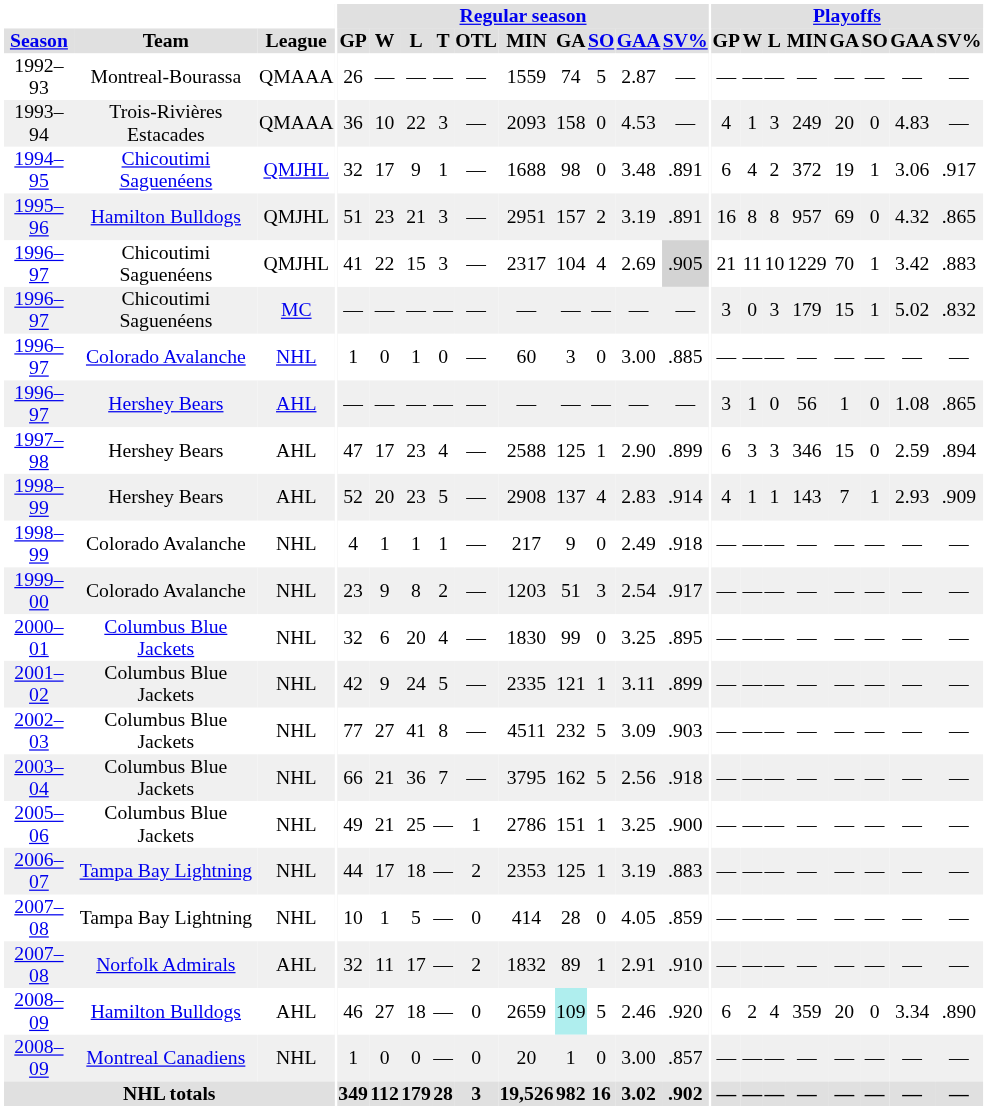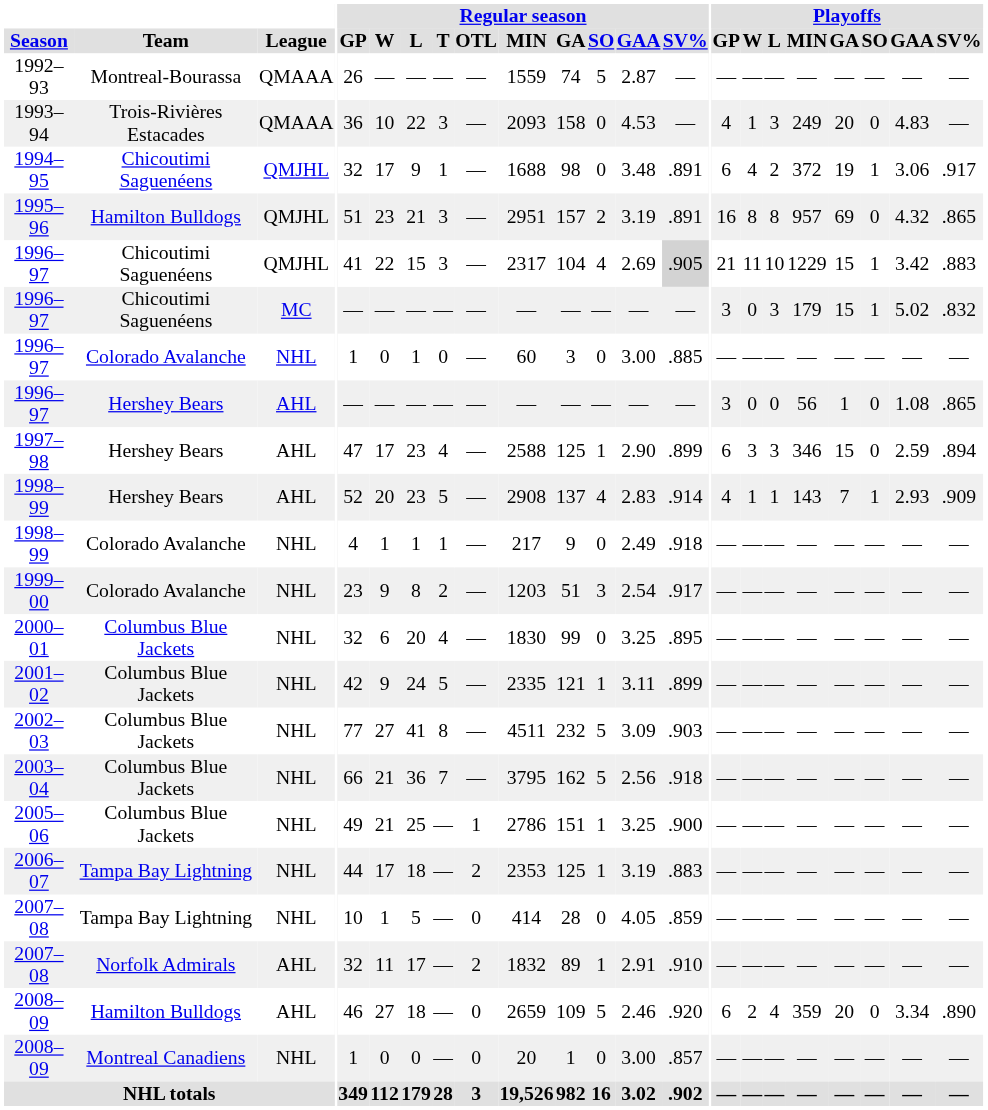 <table border="0" cellpadding="1" cellspacing="0" style="width:90%; text-align:center;">
 <tr bgcolor="#e0e0e0">
 <th colspan="3" bgcolor="#ffffff"></th>
 <th rowspan="99" bgcolor="#ffffff"></th>
 <th colspan="10" bgcolor="#e0e0e0"><a href='#'>Regular season</a></th>
 <th rowspan="99" bgcolor="#ffffff"></th>
 <th colspan="8" bgcolor="#e0e0e0"><a href='#'>Playoffs</a></th>
 </tr>
 <tr bgcolor="#e0e0e0">
 <th><a href='#'>Season</a></th>
 <th>Team</th>
 <th>League</th>
 <th>GP</th>
 <th>W</th>
 <th>L</th>
 <th>T</th>
 <th>OTL</th>
 <th>MIN</th>
 <th>GA</th>
 <th><a href='#'>SO</a></th>
 <th><a href='#'>GAA</a></th>
 <th><a href='#'>SV%</a></th>
 <th>GP</th>
 <th>W</th>
 <th>L</th>
 <th>MIN</th>
 <th>GA</th>
 <th>SO</th>
 <th>GAA</th>
 <th>SV%</th>
 </tr>
 <tr>
 <td>1992–93</td>
 <td>Montreal-Bourassa</td>
 <td>QMAAA</td>
 <td>26</td>
 <td>—</td>
 <td>—</td>
 <td>—</td>
 <td>—</td>
 <td>1559</td>
 <td>74</td>
 <td>5</td>
 <td>2.87</td>
 <td>—</td>
 <td>—</td>
 <td>—</td>
 <td>—</td>
 <td>—</td>
 <td>—</td>
 <td>—</td>
 <td>—</td>
 <td>—</td>
 </tr>
 <tr bgcolor="#f0f0f0">
 <td>1993–94</td>
 <td>Trois-Rivières Estacades</td>
 <td>QMAAA</td>
 <td>36</td>
 <td>10</td>
 <td>22</td>
 <td>3</td>
 <td>—</td>
 <td>2093</td>
 <td>158</td>
 <td>0</td>
 <td>4.53</td>
 <td>—</td>
 <td>4</td>
 <td>1</td>
 <td>3</td>
 <td>249</td>
 <td>20</td>
 <td>0</td>
 <td>4.83</td>
 <td>—</td>
 </tr>
 <tr>
 <td><a href='#'>1994–95</a></td>
 <td><a href='#'>Chicoutimi Saguenéens</a></td>
 <td><a href='#'>QMJHL</a></td>
 <td>32</td>
 <td>17</td>
 <td>9</td>
 <td>1</td>
 <td>—</td>
 <td>1688</td>
 <td>98</td>
 <td>0</td>
 <td>3.48</td>
 <td>.891</td>
 <td>6</td>
 <td>4</td>
 <td>2</td>
 <td>372</td>
 <td>19</td>
 <td>1</td>
 <td>3.06</td>
 <td>.917</td>
 </tr>
 <tr bgcolor="#f0f0f0">
 <td><a href='#'>1995–96</a></td>
 <td><a href='#'>Hamilton Bulldogs</a></td>
 <td>QMJHL</td>
 <td>51</td>
 <td>23</td>
 <td>21</td>
 <td>3</td>
 <td>—</td>
 <td>2951</td>
 <td>157</td>
 <td>2</td>
 <td>3.19</td>
 <td>.891</td>
 <td>16</td>
 <td>8</td>
 <td>8</td>
 <td>957</td>
 <td>69</td>
 <td>0</td>
 <td>4.32</td>
 <td>.865</td>
 </tr>
 <tr>
 <td><a href='#'>1996–97</a></td>
 <td>Chicoutimi Saguenéens</td>
 <td>QMJHL</td>
 <td>41</td>
 <td>22</td>
 <td>15</td>
 <td>3</td>
 <td>—</td>
 <td>2317</td>
 <td>104</td>
 <td>4</td>
 <td>2.69</td>
 <td style="background: lightgrey;">.905</td>
 <td>21</td>
 <td>11</td>
 <td>10</td>
 <td>1229</td>
-<td>70</td>
+<td>15</td>
 <td>1</td>
 <td>3.42</td>
 <td>.883</td>
 </tr>
 <tr bgcolor="#f0f0f0">
 <td><a href='#'>1996–97</a></td>
 <td>Chicoutimi Saguenéens</td>
 <td><a href='#'>MC</a></td>
 <td>—</td>
 <td>—</td>
 <td>—</td>
 <td>—</td>
 <td>—</td>
 <td>—</td>
 <td>—</td>
 <td>—</td>
 <td>—</td>
 <td>—</td>
 <td>3</td>
 <td>0</td>
 <td>3</td>
 <td>179</td>
 <td>15</td>
 <td>1</td>
 <td>5.02</td>
 <td>.832</td>
 </tr>
 <tr>
 <td><a href='#'>1996–97</a></td>
 <td><a href='#'>Colorado Avalanche</a></td>
 <td><a href='#'>NHL</a></td>
 <td>1</td>
 <td>0</td>
 <td>1</td>
 <td>0</td>
 <td>—</td>
 <td>60</td>
 <td>3</td>
 <td>0</td>
 <td>3.00</td>
 <td>.885</td>
 <td>—</td>
 <td>—</td>
 <td>—</td>
 <td>—</td>
 <td>—</td>
 <td>—</td>
 <td>—</td>
 <td>—</td>
 </tr>
 <tr bgcolor="#f0f0f0">
 <td><a href='#'>1996–97</a></td>
 <td><a href='#'>Hershey Bears</a></td>
 <td><a href='#'>AHL</a></td>
 <td>—</td>
 <td>—</td>
 <td>—</td>
 <td>—</td>
 <td>—</td>
 <td>—</td>
 <td>—</td>
 <td>—</td>
 <td>—</td>
 <td>—</td>
 <td>3</td>
-<td>1</td>
+<td>0</td>
 <td>0</td>
 <td>56</td>
 <td>1</td>
 <td>0</td>
 <td>1.08</td>
 <td>.865</td>
 </tr>
 <tr>
 <td><a href='#'>1997–98</a></td>
 <td>Hershey Bears</td>
 <td>AHL</td>
 <td>47</td>
 <td>17</td>
 <td>23</td>
 <td>4</td>
 <td>—</td>
 <td>2588</td>
 <td>125</td>
 <td>1</td>
 <td>2.90</td>
 <td>.899</td>
 <td>6</td>
 <td>3</td>
 <td>3</td>
 <td>346</td>
 <td>15</td>
 <td>0</td>
 <td>2.59</td>
 <td>.894</td>
 </tr>
 <tr bgcolor="#f0f0f0">
 <td><a href='#'>1998–99</a></td>
 <td>Hershey Bears</td>
 <td>AHL</td>
 <td>52</td>
 <td>20</td>
 <td>23</td>
 <td>5</td>
 <td>—</td>
 <td>2908</td>
 <td>137</td>
 <td>4</td>
 <td>2.83</td>
 <td>.914</td>
 <td>4</td>
 <td>1</td>
 <td>1</td>
 <td>143</td>
 <td>7</td>
 <td>1</td>
 <td>2.93</td>
 <td>.909</td>
 </tr>
 <tr>
 <td><a href='#'>1998–99</a></td>
 <td>Colorado Avalanche</td>
 <td>NHL</td>
 <td>4</td>
 <td>1</td>
 <td>1</td>
 <td>1</td>
 <td>—</td>
 <td>217</td>
 <td>9</td>
 <td>0</td>
 <td>2.49</td>
 <td>.918</td>
 <td>—</td>
 <td>—</td>
 <td>—</td>
 <td>—</td>
 <td>—</td>
 <td>—</td>
 <td>—</td>
 <td>—</td>
 </tr>
 <tr bgcolor="#f0f0f0">
 <td><a href='#'>1999–00</a></td>
 <td>Colorado Avalanche</td>
 <td>NHL</td>
 <td>23</td>
 <td>9</td>
 <td>8</td>
 <td>2</td>
 <td>—</td>
 <td>1203</td>
 <td>51</td>
 <td>3</td>
 <td>2.54</td>
 <td>.917</td>
 <td>—</td>
 <td>—</td>
 <td>—</td>
 <td>—</td>
 <td>—</td>
 <td>—</td>
 <td>—</td>
 <td>—</td>
 </tr>
 <tr>
 <td><a href='#'>2000–01</a></td>
 <td><a href='#'>Columbus Blue Jackets</a></td>
 <td>NHL</td>
 <td>32</td>
 <td>6</td>
 <td>20</td>
 <td>4</td>
 <td>—</td>
 <td>1830</td>
 <td>99</td>
 <td>0</td>
 <td>3.25</td>
 <td>.895</td>
 <td>—</td>
 <td>—</td>
 <td>—</td>
 <td>—</td>
 <td>—</td>
 <td>—</td>
 <td>—</td>
 <td>—</td>
 </tr>
 <tr bgcolor="#f0f0f0">
 <td><a href='#'>2001–02</a></td>
 <td>Columbus Blue Jackets</td>
 <td>NHL</td>
 <td>42</td>
 <td>9</td>
 <td>24</td>
 <td>5</td>
 <td>—</td>
 <td>2335</td>
 <td>121</td>
 <td>1</td>
 <td>3.11</td>
 <td>.899</td>
 <td>—</td>
 <td>—</td>
 <td>—</td>
 <td>—</td>
 <td>—</td>
 <td>—</td>
 <td>—</td>
 <td>—</td>
 </tr>
 <tr>
 <td><a href='#'>2002–03</a></td>
 <td>Columbus Blue Jackets</td>
 <td>NHL</td>
 <td>77</td>
 <td>27</td>
 <td>41</td>
 <td>8</td>
 <td>—</td>
 <td>4511</td>
 <td>232</td>
 <td>5</td>
 <td>3.09</td>
 <td>.903</td>
 <td>—</td>
 <td>—</td>
 <td>—</td>
 <td>—</td>
 <td>—</td>
 <td>—</td>
 <td>—</td>
 <td>—</td>
 </tr>
 <tr bgcolor="#f0f0f0">
 <td><a href='#'>2003–04</a></td>
 <td>Columbus Blue Jackets</td>
 <td>NHL</td>
 <td>66</td>
 <td>21</td>
 <td>36</td>
 <td>7</td>
 <td>—</td>
 <td>3795</td>
 <td>162</td>
 <td>5</td>
 <td>2.56</td>
 <td>.918</td>
 <td>—</td>
 <td>—</td>
 <td>—</td>
 <td>—</td>
 <td>—</td>
 <td>—</td>
 <td>—</td>
 <td>—</td>
 </tr>
 <tr>
 <td><a href='#'>2005–06</a></td>
 <td>Columbus Blue Jackets</td>
 <td>NHL</td>
 <td>49</td>
 <td>21</td>
 <td>25</td>
 <td>—</td>
 <td>1</td>
 <td>2786</td>
 <td>151</td>
 <td>1</td>
 <td>3.25</td>
 <td>.900</td>
 <td>—</td>
 <td>—</td>
 <td>—</td>
 <td>—</td>
 <td>—</td>
 <td>—</td>
 <td>—</td>
 <td>—</td>
 </tr>
 <tr bgcolor="#f0f0f0">
 <td><a href='#'>2006–07</a></td>
 <td><a href='#'>Tampa Bay Lightning</a></td>
 <td>NHL</td>
 <td>44</td>
 <td>17</td>
 <td>18</td>
 <td>—</td>
 <td>2</td>
 <td>2353</td>
 <td>125</td>
 <td>1</td>
 <td>3.19</td>
 <td>.883</td>
 <td>—</td>
 <td>—</td>
 <td>—</td>
 <td>—</td>
 <td>—</td>
 <td>—</td>
 <td>—</td>
 <td>—</td>
 </tr>
 <tr>
 <td><a href='#'>2007–08</a></td>
 <td>Tampa Bay Lightning</td>
 <td>NHL</td>
 <td>10</td>
 <td>1</td>
 <td>5</td>
 <td>—</td>
 <td>0</td>
 <td>414</td>
 <td>28</td>
 <td>0</td>
 <td>4.05</td>
 <td>.859</td>
 <td>—</td>
 <td>—</td>
 <td>—</td>
 <td>—</td>
 <td>—</td>
 <td>—</td>
 <td>—</td>
 <td>—</td>
 </tr>
 <tr bgcolor="#f0f0f0">
 <td><a href='#'>2007–08</a></td>
 <td><a href='#'>Norfolk Admirals</a></td>
 <td>AHL</td>
 <td>32</td>
 <td>11</td>
 <td>17</td>
 <td>—</td>
 <td>2</td>
 <td>1832</td>
 <td>89</td>
 <td>1</td>
 <td>2.91</td>
 <td>.910</td>
 <td>—</td>
 <td>—</td>
 <td>—</td>
 <td>—</td>
 <td>—</td>
 <td>—</td>
 <td>—</td>
 <td>—</td>
 </tr>
 <tr>
 <td><a href='#'>2008–09</a></td>
 <td><a href='#'>Hamilton Bulldogs</a></td>
 <td>AHL</td>
 <td>46</td>
 <td>27</td>
 <td>18</td>
 <td>—</td>
 <td>0</td>
 <td>2659</td>
-<td style="background: paleturquoise;">109</td>
+<td>109</td>
 <td>5</td>
 <td>2.46</td>
 <td>.920</td>
 <td>6</td>
 <td>2</td>
 <td>4</td>
 <td>359</td>
 <td>20</td>
 <td>0</td>
 <td>3.34</td>
 <td>.890</td>
 </tr>
 <tr bgcolor="#f0f0f0">
 <td><a href='#'>2008–09</a></td>
 <td><a href='#'>Montreal Canadiens</a></td>
 <td>NHL</td>
 <td>1</td>
 <td>0</td>
 <td>0</td>
 <td>—</td>
 <td>0</td>
 <td>20</td>
 <td>1</td>
 <td>0</td>
 <td>3.00</td>
 <td>.857</td>
 <td>—</td>
 <td>—</td>
 <td>—</td>
 <td>—</td>
 <td>—</td>
 <td>—</td>
 <td>—</td>
 <td>—</td>
 </tr>
 <tr bgcolor="#e0e0e0">
 <th colspan=3>NHL totals</th>
 <th>349</th>
 <th>112</th>
 <th>179</th>
 <th>28</th>
 <th>3</th>
 <th>19,526</th>
 <th>982</th>
 <th>16</th>
 <th>3.02</th>
 <th>.902</th>
 <th>—</th>
 <th>—</th>
 <th>—</th>
 <th>—</th>
 <th>—</th>
 <th>—</th>
 <th>—</th>
 <th>—</th>
 </tr>
 </table>
